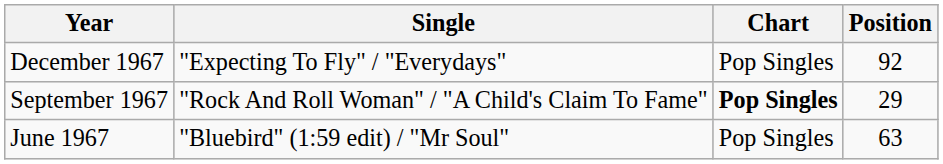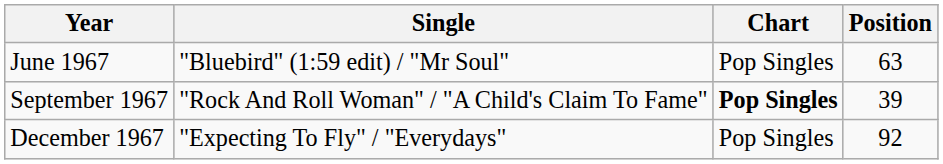 <table class="wikitable">
 <tr>
 <th>Year</th>
 <th>Single</th>
 <th>Chart</th>
 <th>Position</th>
 </tr>
 <tr>
+<td>June 1967</td>
+<td>"Bluebird" (1:59 edit) / "Mr Soul"</td>
+<td>Pop Singles</td>
+<td align="center">63</td>
+</tr>
+<tr>
+<td>September 1967</td>
+<td>"Rock And Roll Woman" / "A Child's Claim To Fame"</td>
+<td><strong>Pop Singles</strong></td>
+<td align="center">39</td>
+</tr>
+<tr>
 <td>December 1967</td>
 <td>"Expecting To Fly" / "Everydays"</td>
 <td>Pop Singles</td>
 <td align="center">92</td>
 </tr>
-<tr>
-<td>September 1967</td>
-<td>"Rock And Roll Woman" / "A Child's Claim To Fame"</td>
-<td><strong>Pop Singles</strong></td>
-<td align="center">29</td>
-</tr>
-<tr>
-<td>June 1967</td>
-<td>"Bluebird" (1:59 edit) / "Mr Soul"</td>
-<td>Pop Singles</td>
-<td align="center">63</td>
-</tr>
 </table>
